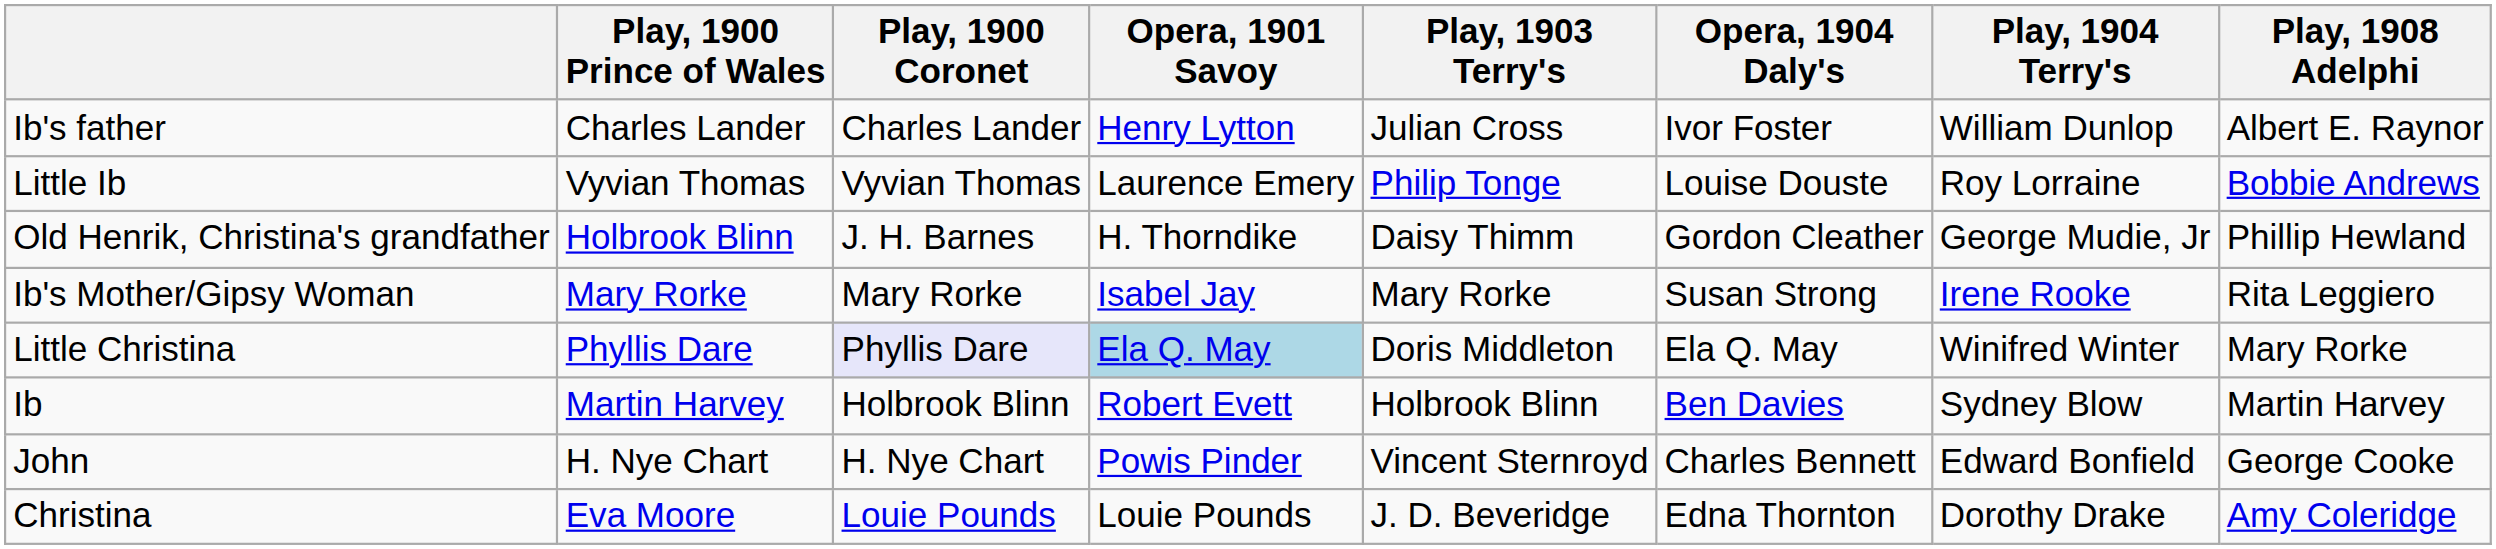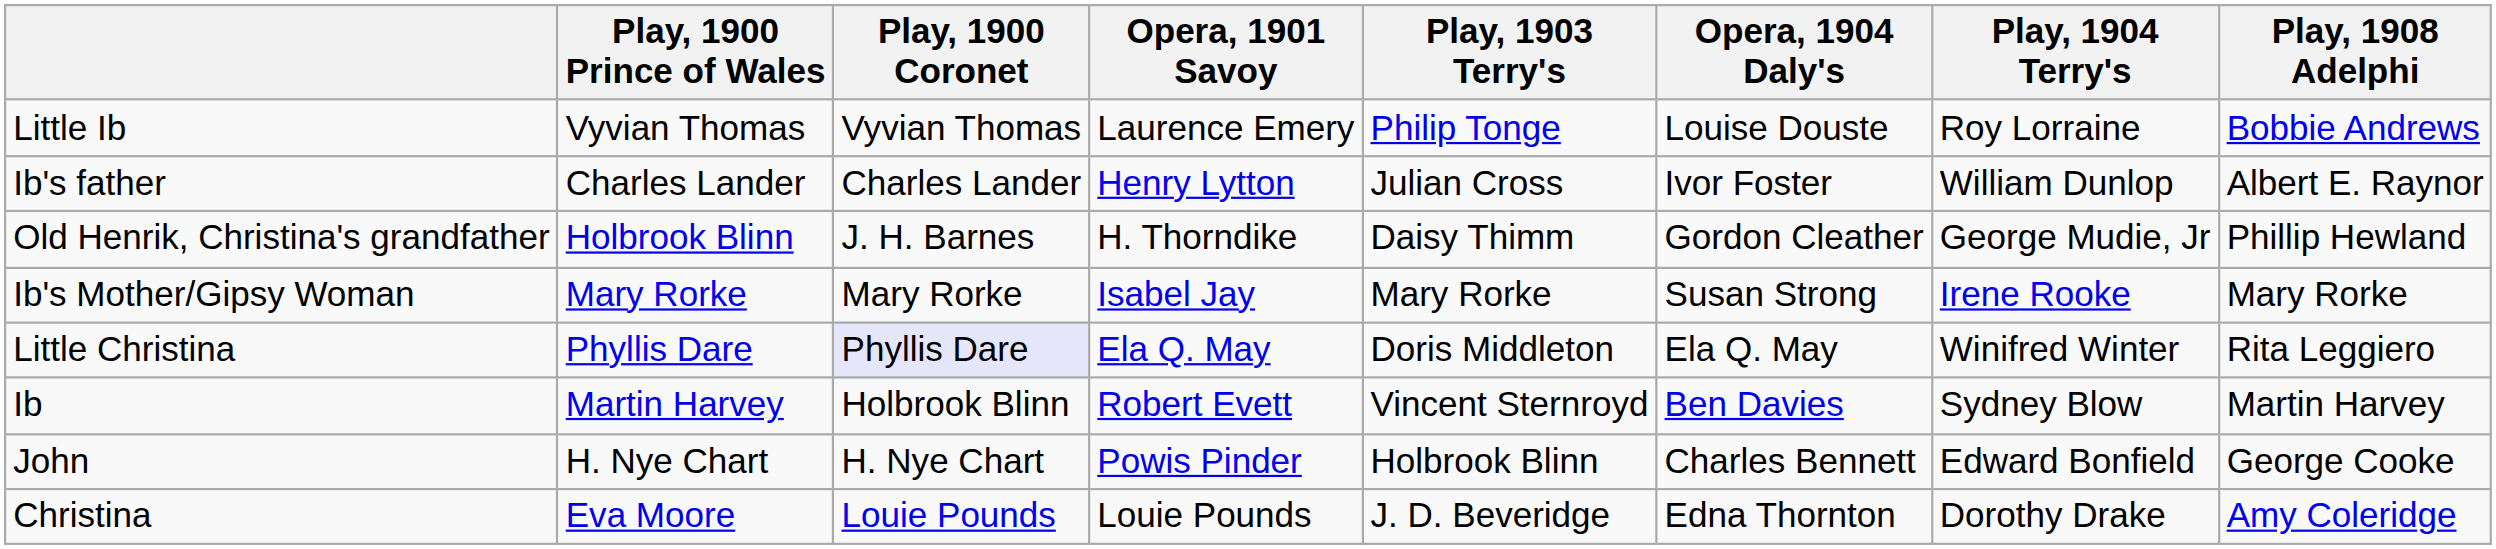 <table class="wikitable plainrowheaders" style="text-align: left; margin-right: 0;">
 <tr>
 <th scope="col"></th>
 <th scope="col">Play, 1900<br>Prince of Wales</th>
 <th scope="col">Play, 1900<br>Coronet</th>
 <th scope="col">Opera, 1901<br>Savoy</th>
 <th scope="col">Play, 1903<br>Terry's</th>
 <th scope="col">Opera, 1904<br>Daly's</th>
 <th scope="col">Play, 1904<br>Terry's</th>
 <th scope="col">Play, 1908<br>Adelphi</th>
 </tr>
 <tr>
+<td>Little Ib</td>
+<td>Vyvian Thomas</td>
+<td>Vyvian Thomas</td>
+<td>Laurence Emery</td>
+<td><a href='#'>Philip Tonge</a></td>
+<td>Louise Douste</td>
+<td>Roy Lorraine</td>
+<td><a href='#'>Bobbie Andrews</a></td>
+</tr>
+<tr>
 <td>Ib's father</td>
 <td>Charles Lander</td>
 <td>Charles Lander</td>
 <td><a href='#'>Henry Lytton</a></td>
 <td>Julian Cross</td>
 <td>Ivor Foster</td>
 <td>William Dunlop</td>
 <td>Albert E. Raynor</td>
-</tr>
-<tr>
-<td>Little Ib</td>
-<td>Vyvian Thomas</td>
-<td>Vyvian Thomas</td>
-<td>Laurence Emery</td>
-<td><a href='#'>Philip Tonge</a></td>
-<td>Louise Douste</td>
-<td>Roy Lorraine</td>
-<td><a href='#'>Bobbie Andrews</a></td>
 </tr>
 <tr>
 <td>Old Henrik, Christina's grandfather</td>
 <td><a href='#'>Holbrook Blinn</a></td>
 <td>J. H. Barnes</td>
 <td>H. Thorndike</td>
 <td>Daisy Thimm</td>
 <td>Gordon Cleather</td>
 <td>George Mudie, Jr</td>
 <td>Phillip Hewland</td>
 </tr>
 <tr>
 <td>Ib's Mother/Gipsy Woman</td>
 <td><a href='#'>Mary Rorke</a></td>
 <td>Mary Rorke</td>
 <td><a href='#'>Isabel Jay</a></td>
 <td>Mary Rorke</td>
 <td>Susan Strong</td>
 <td><a href='#'>Irene Rooke</a></td>
-<td>Rita Leggiero</td>
+<td>Mary Rorke</td>
 </tr>
 <tr>
 <td>Little Christina</td>
 <td><a href='#'>Phyllis Dare</a></td>
 <td style="background: lavender;">Phyllis Dare</td>
-<td style="background: lightblue;"><a href='#'>Ela Q. May</a></td>
+<td><a href='#'>Ela Q. May</a></td>
 <td>Doris Middleton</td>
 <td>Ela Q. May</td>
 <td>Winifred Winter</td>
-<td>Mary Rorke</td>
+<td>Rita Leggiero</td>
 </tr>
 <tr>
 <td>Ib</td>
 <td><a href='#'>Martin Harvey</a></td>
 <td>Holbrook Blinn</td>
 <td><a href='#'>Robert Evett</a></td>
-<td>Holbrook Blinn</td>
+<td>Vincent Sternroyd</td>
 <td><a href='#'>Ben Davies</a></td>
 <td>Sydney Blow</td>
 <td>Martin Harvey</td>
 </tr>
 <tr>
 <td>John</td>
 <td>H. Nye Chart</td>
 <td>H. Nye Chart</td>
 <td><a href='#'>Powis Pinder</a></td>
-<td>Vincent Sternroyd</td>
+<td>Holbrook Blinn</td>
 <td>Charles Bennett</td>
 <td>Edward Bonfield</td>
 <td>George Cooke</td>
 </tr>
 <tr>
 <td>Christina</td>
 <td><a href='#'>Eva Moore</a></td>
 <td><a href='#'>Louie Pounds</a></td>
 <td>Louie Pounds</td>
 <td>J. D. Beveridge</td>
 <td>Edna Thornton</td>
 <td>Dorothy Drake</td>
 <td><a href='#'>Amy Coleridge</a></td>
 </tr>
 </table>
